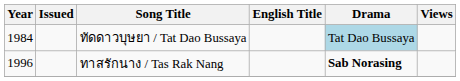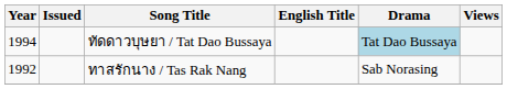 <table class="wikitable">
 <tr>
 <th>Year</th>
 <th>Issued</th>
 <th>Song Title</th>
 <th>English Title</th>
 <th>Drama</th>
 <th>Views</th>
 </tr>
 <tr>
-<td>1984</td>
+<td>1994</td>
 <td></td>
 <td>ทัดดาวบุษยา / Tat Dao Bussaya</td>
 <td></td>
 <td style="background: lightblue;">Tat Dao Bussaya</td>
 <td></td>
 </tr>
 <tr>
-<td>1996</td>
+<td>1992</td>
 <td></td>
 <td>ทาสรักนาง / Tas Rak Nang</td>
 <td></td>
-<td><strong>Sab Norasing</strong></td>
+<td>Sab Norasing</td>
 <td></td>
 </tr>
 <tr>
 </tr>
 </table>
